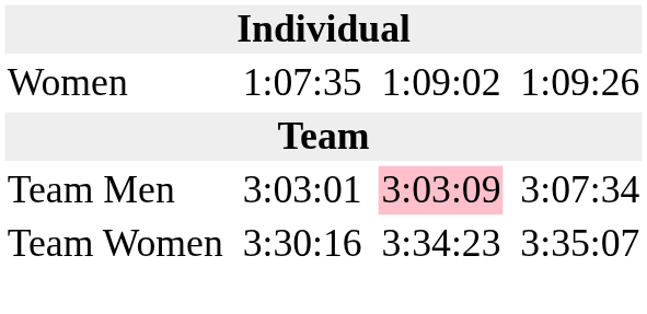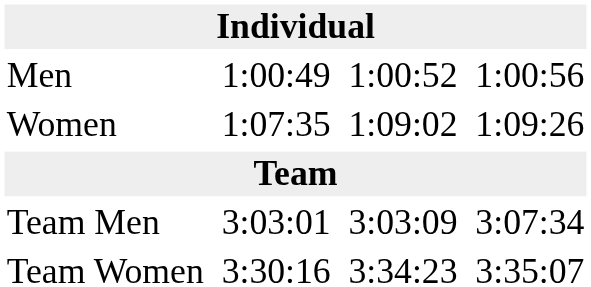 <table>
 <tr>
 <td colspan=7 bgcolor=#eeeeee style=text-align:center;><strong>Individual</strong></td>
+</tr>
+<tr>
+<td>Men</td>
+<td></td>
+<td>1:00:49</td>
+<td></td>
+<td>1:00:52</td>
+<td></td>
+<td>1:00:56</td>
 </tr>
 <tr>
 <td>Women</td>
 <td></td>
 <td>1:07:35</td>
 <td></td>
 <td>1:09:02</td>
 <td></td>
 <td>1:09:26</td>
 </tr>
 <tr>
 <td colspan=7 bgcolor=#eeeeee style=text-align:center;><strong>Team</strong></td>
 </tr>
 <tr>
 <td>Team Men</td>
 <td></td>
 <td>3:03:01</td>
 <td></td>
-<td style="background: pink;">3:03:09</td>
+<td>3:03:09</td>
 <td></td>
 <td>3:07:34</td>
 </tr>
 <tr>
 <td>Team Women</td>
 <td></td>
 <td>3:30:16</td>
 <td></td>
 <td>3:34:23</td>
 <td></td>
 <td>3:35:07</td>
 </tr>
 </table>
